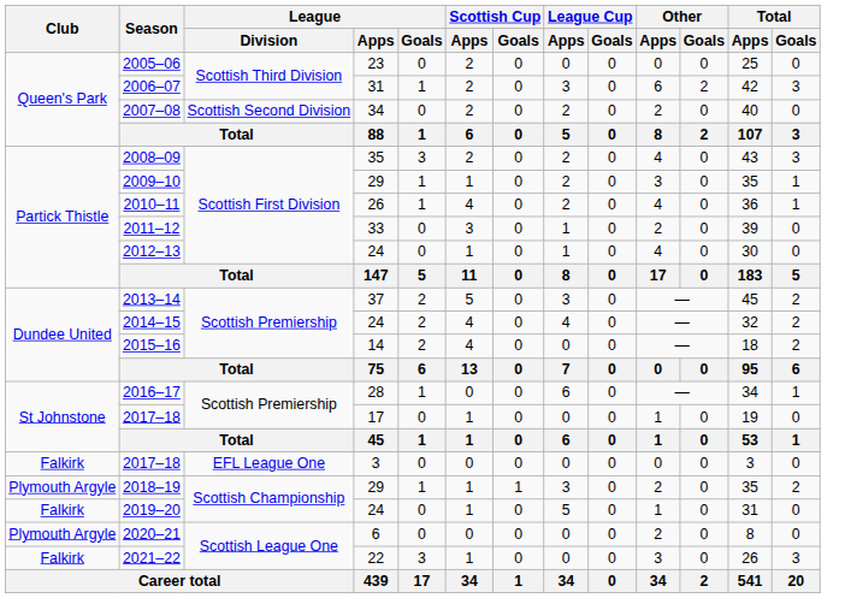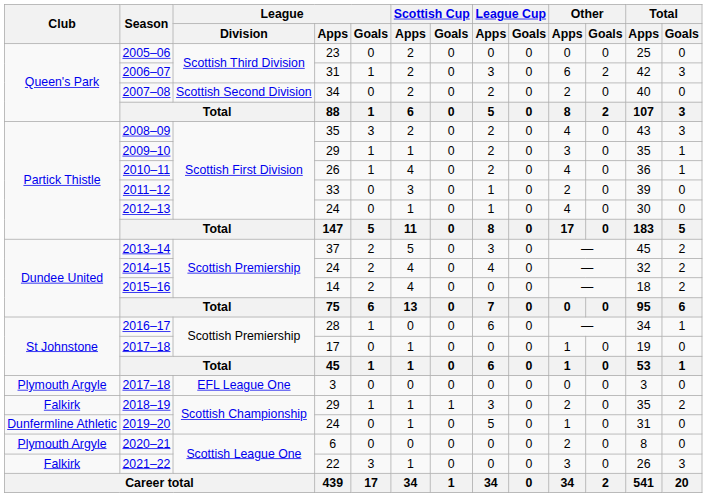 <table class="wikitable" style="text-align: center">
 <tr>
 <th rowspan="2">Club</th>
 <th rowspan="2">Season</th>
 <th colspan="3">League</th>
 <th colspan="2"><a href='#'>Scottish Cup</a></th>
 <th colspan="2"><a href='#'>League Cup</a></th>
 <th colspan="2">Other</th>
 <th colspan="2">Total</th>
 </tr>
 <tr>
 <th>Division</th>
 <th>Apps</th>
 <th>Goals</th>
 <th>Apps</th>
 <th>Goals</th>
 <th>Apps</th>
 <th>Goals</th>
 <th>Apps</th>
 <th>Goals</th>
 <th>Apps</th>
 <th>Goals</th>
 </tr>
 <tr>
 <td rowspan="4"><a href='#'>Queen's Park</a></td>
 <td><a href='#'>2005–06</a></td>
 <td rowspan="2"><a href='#'>Scottish Third Division</a></td>
 <td>23</td>
 <td>0</td>
 <td>2</td>
 <td>0</td>
 <td>0</td>
 <td>0</td>
 <td>0</td>
 <td>0</td>
 <td>25</td>
 <td>0</td>
 </tr>
 <tr>
 <td><a href='#'>2006–07</a></td>
 <td>31</td>
 <td>1</td>
 <td>2</td>
 <td>0</td>
 <td>3</td>
 <td>0</td>
 <td>6</td>
 <td>2</td>
 <td>42</td>
 <td>3</td>
 </tr>
 <tr>
 <td><a href='#'>2007–08</a></td>
 <td><a href='#'>Scottish Second Division</a></td>
 <td>34</td>
 <td>0</td>
 <td>2</td>
 <td>0</td>
 <td>2</td>
 <td>0</td>
 <td>2</td>
 <td>0</td>
 <td>40</td>
 <td>0</td>
 </tr>
 <tr>
 <th colspan="2">Total</th>
 <th>88</th>
 <th>1</th>
 <th>6</th>
 <th>0</th>
 <th>5</th>
 <th>0</th>
 <th>8</th>
 <th>2</th>
 <th>107</th>
 <th>3</th>
 </tr>
 <tr>
 <td rowspan="6"><a href='#'>Partick Thistle</a></td>
 <td><a href='#'>2008–09</a></td>
 <td rowspan="5"><a href='#'>Scottish First Division</a></td>
 <td>35</td>
 <td>3</td>
 <td>2</td>
 <td>0</td>
 <td>2</td>
 <td>0</td>
 <td>4</td>
 <td>0</td>
 <td>43</td>
 <td>3</td>
 </tr>
 <tr>
 <td><a href='#'>2009–10</a></td>
 <td>29</td>
 <td>1</td>
 <td>1</td>
 <td>0</td>
 <td>2</td>
 <td>0</td>
 <td>3</td>
 <td>0</td>
 <td>35</td>
 <td>1</td>
 </tr>
 <tr>
 <td><a href='#'>2010–11</a></td>
 <td>26</td>
 <td>1</td>
 <td>4</td>
 <td>0</td>
 <td>2</td>
 <td>0</td>
 <td>4</td>
 <td>0</td>
 <td>36</td>
 <td>1</td>
 </tr>
 <tr>
 <td><a href='#'>2011–12</a></td>
 <td>33</td>
 <td>0</td>
 <td>3</td>
 <td>0</td>
 <td>1</td>
 <td>0</td>
 <td>2</td>
 <td>0</td>
 <td>39</td>
 <td>0</td>
 </tr>
 <tr>
 <td><a href='#'>2012–13</a></td>
 <td>24</td>
 <td>0</td>
 <td>1</td>
 <td>0</td>
 <td>1</td>
 <td>0</td>
 <td>4</td>
 <td>0</td>
 <td>30</td>
 <td>0</td>
 </tr>
 <tr>
 <th colspan="2">Total</th>
 <th>147</th>
 <th>5</th>
 <th>11</th>
 <th>0</th>
 <th>8</th>
 <th>0</th>
 <th>17</th>
 <th>0</th>
 <th>183</th>
 <th>5</th>
 </tr>
 <tr>
 <td rowspan="4"><a href='#'>Dundee United</a></td>
 <td><a href='#'>2013–14</a></td>
 <td rowspan="3"><a href='#'>Scottish Premiership</a></td>
 <td>37</td>
 <td>2</td>
 <td>5</td>
 <td>0</td>
 <td>3</td>
 <td>0</td>
 <td colspan="2">—</td>
 <td>45</td>
 <td>2</td>
 </tr>
 <tr>
 <td><a href='#'>2014–15</a></td>
 <td>24</td>
 <td>2</td>
 <td>4</td>
 <td>0</td>
 <td>4</td>
 <td>0</td>
 <td colspan="2">—</td>
 <td>32</td>
 <td>2</td>
 </tr>
 <tr>
 <td><a href='#'>2015–16</a></td>
 <td>14</td>
 <td>2</td>
 <td>4</td>
 <td>0</td>
 <td>0</td>
 <td>0</td>
 <td colspan="2">—</td>
 <td>18</td>
 <td>2</td>
 </tr>
 <tr>
 <th colspan="2">Total</th>
 <th>75</th>
 <th>6</th>
 <th>13</th>
 <th>0</th>
 <th>7</th>
 <th>0</th>
 <th>0</th>
 <th>0</th>
 <th>95</th>
 <th>6</th>
 </tr>
 <tr>
 <td rowspan="3"><a href='#'>St Johnstone</a></td>
 <td><a href='#'>2016–17</a></td>
 <td rowspan="2">Scottish Premiership</td>
 <td>28</td>
 <td>1</td>
 <td>0</td>
 <td>0</td>
 <td>6</td>
 <td>0</td>
 <td colspan="2">—</td>
 <td>34</td>
 <td>1</td>
 </tr>
 <tr>
 <td><a href='#'>2017–18</a></td>
 <td>17</td>
 <td>0</td>
 <td>1</td>
 <td>0</td>
 <td>0</td>
 <td>0</td>
 <td>1</td>
 <td>0</td>
 <td>19</td>
 <td>0</td>
 </tr>
 <tr>
 <th colspan="2">Total</th>
 <th>45</th>
 <th>1</th>
 <th>1</th>
 <th>0</th>
 <th>6</th>
 <th>0</th>
 <th>1</th>
 <th>0</th>
 <th>53</th>
 <th>1</th>
 </tr>
 <tr>
-<td><a href='#'>Falkirk</a></td>
+<td><a href='#'>Plymouth Argyle</a></td>
 <td><a href='#'>2017–18</a></td>
 <td><a href='#'>EFL League One</a></td>
 <td>3</td>
 <td>0</td>
 <td>0</td>
 <td>0</td>
 <td>0</td>
 <td>0</td>
 <td>0</td>
 <td>0</td>
 <td>3</td>
 <td>0</td>
 </tr>
 <tr>
-<td><a href='#'>Plymouth Argyle</a></td>
+<td><a href='#'>Falkirk</a></td>
 <td><a href='#'>2018–19</a></td>
 <td rowspan="2"><a href='#'>Scottish Championship</a></td>
 <td>29</td>
 <td>1</td>
 <td>1</td>
 <td>1</td>
 <td>3</td>
 <td>0</td>
 <td>2</td>
 <td>0</td>
 <td>35</td>
 <td>2</td>
 </tr>
 <tr>
-<td><a href='#'>Falkirk</a></td>
+<td><a href='#'>Dunfermline Athletic</a></td>
 <td><a href='#'>2019–20</a></td>
 <td>24</td>
 <td>0</td>
 <td>1</td>
 <td>0</td>
 <td>5</td>
 <td>0</td>
 <td>1</td>
 <td>0</td>
 <td>31</td>
 <td>0</td>
 </tr>
 <tr>
 <td><a href='#'>Plymouth Argyle</a></td>
 <td><a href='#'>2020–21</a></td>
 <td rowspan="2"><a href='#'>Scottish League One</a></td>
 <td>6</td>
 <td>0</td>
 <td>0</td>
 <td>0</td>
 <td>0</td>
 <td>0</td>
 <td>2</td>
 <td>0</td>
 <td>8</td>
 <td>0</td>
 </tr>
 <tr>
 <td><a href='#'>Falkirk</a></td>
 <td><a href='#'>2021–22</a></td>
 <td>22</td>
 <td>3</td>
 <td>1</td>
 <td>0</td>
 <td>0</td>
 <td>0</td>
 <td>3</td>
 <td>0</td>
 <td>26</td>
 <td>3</td>
 </tr>
 <tr>
 <th colspan="3">Career total</th>
 <th>439</th>
 <th>17</th>
 <th>34</th>
 <th>1</th>
 <th>34</th>
 <th>0</th>
 <th>34</th>
 <th>2</th>
 <th>541</th>
 <th>20</th>
 </tr>
 </table>
